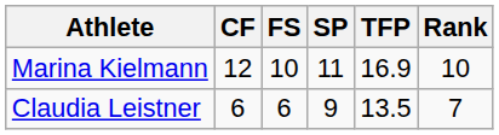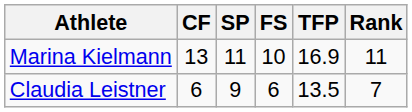 <table class="wikitable" border="1" style="font-size:90%">
 <tr>
 <th>Athlete</th>
 <th>CF</th>
+<th>SP</th>
 <th>FS</th>
-<th>SP</th>
 <th>TFP</th>
 <th>Rank</th>
 </tr>
 <tr align=center>
 <td align=left><a href='#'>Marina Kielmann</a></td>
-<td>12</td>
+<td>13</td>
+<td>11</td>
 <td>10</td>
+<td>16.9</td>
 <td>11</td>
-<td>16.9</td>
-<td>10</td>
 </tr>
 <tr align=center>
 <td align=left><a href='#'>Claudia Leistner</a></td>
 <td>6</td>
+<td>9</td>
 <td>6</td>
-<td>9</td>
 <td>13.5</td>
 <td>7</td>
 </tr>
 </table>
